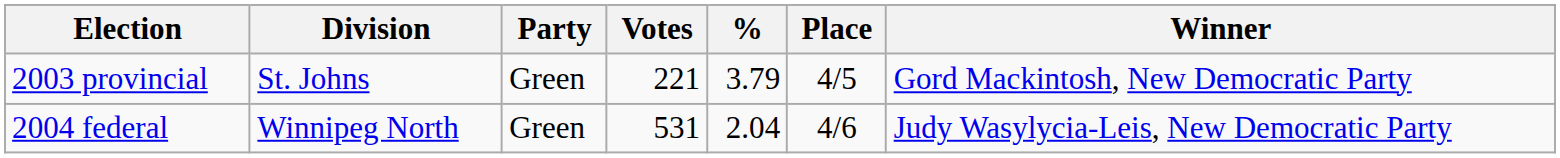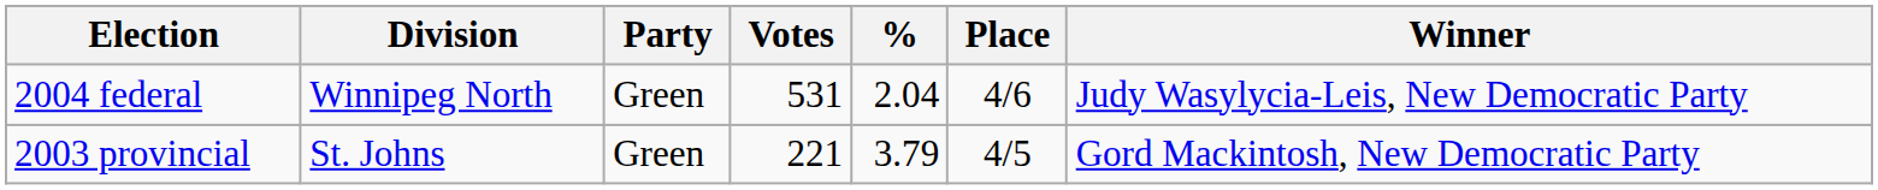 <table class="wikitable" width="800">
 <tr>
 <th align="left">Election</th>
 <th align="left">Division</th>
 <th align="left">Party</th>
 <th align="right">Votes</th>
 <th align="right">%</th>
 <th align="center">Place</th>
 <th align="center">Winner</th>
 </tr>
 <tr>
+<td align="left"><a href='#'>2004 federal</a></td>
+<td align="left"><a href='#'>Winnipeg North</a></td>
+<td align="left">Green</td>
+<td align="right">531</td>
+<td align="right">2.04</td>
+<td align="center">4/6</td>
+<td align="left"><a href='#'>Judy Wasylycia-Leis</a>, <a href='#'>New Democratic Party</a></td>
+</tr>
+<tr>
 <td align="left"><a href='#'>2003 provincial</a></td>
 <td align="left"><a href='#'>St. Johns</a></td>
 <td align="left">Green</td>
 <td align="right">221</td>
 <td align="right">3.79</td>
 <td align="center">4/5</td>
 <td align="left"><a href='#'>Gord Mackintosh</a>, <a href='#'>New Democratic Party</a></td>
 </tr>
-<tr>
-<td align="left"><a href='#'>2004 federal</a></td>
-<td align="left"><a href='#'>Winnipeg North</a></td>
-<td align="left">Green</td>
-<td align="right">531</td>
-<td align="right">2.04</td>
-<td align="center">4/6</td>
-<td align="left"><a href='#'>Judy Wasylycia-Leis</a>, <a href='#'>New Democratic Party</a></td>
-</tr>
 </table>
